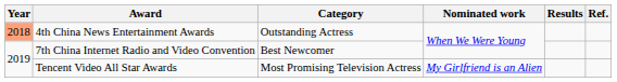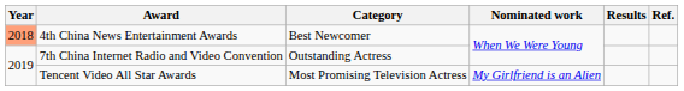 <table class="wikitable">
 <tr>
 <th>Year</th>
 <th>Award</th>
 <th>Category</th>
 <th>Nominated work</th>
 <th>Results</th>
 <th>Ref.</th>
 </tr>
 <tr>
 <td style="background: lightsalmon;">2018</td>
 <td>4th China News Entertainment Awards</td>
-<td>Outstanding Actress</td>
+<td>Best Newcomer</td>
 <td rowspan=2><em><a href='#'>When We Were Young</a></em></td>
 <td></td>
 <td></td>
 </tr>
 <tr>
 <td rowspan=2>2019</td>
 <td>7th China Internet Radio and Video Convention</td>
-<td>Best Newcomer</td>
+<td>Outstanding Actress</td>
 <td></td>
 <td></td>
 </tr>
 <tr>
 <td>Tencent Video All Star Awards</td>
 <td>Most Promising Television Actress</td>
 <td><em><a href='#'>My Girlfriend is an Alien</a> </em></td>
 <td></td>
 <td></td>
 </tr>
 </table>
